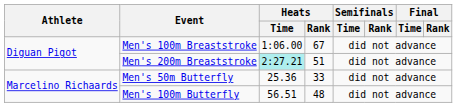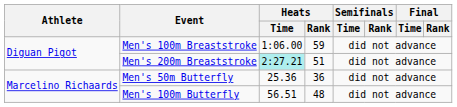 <table class=wikitable style="font-size:90%">
 <tr>
 <th rowspan="2">Athlete</th>
 <th rowspan="2">Event</th>
 <th colspan="2">Heats</th>
 <th colspan="2">Semifinals</th>
 <th colspan="2">Final</th>
 </tr>
 <tr>
 <th>Time</th>
 <th>Rank</th>
 <th>Time</th>
 <th>Rank</th>
 <th>Time</th>
 <th>Rank</th>
 </tr>
 <tr>
 <td rowspan="2"><a href='#'>Diguan Pigot</a></td>
 <td><a href='#'>Men's 100m Breaststroke</a></td>
 <td align=center>1:06.00</td>
-<td align=center>67</td>
+<td align=center>59</td>
 <td align=center colspan=4>did not advance</td>
 </tr>
 <tr>
 <td><a href='#'>Men's 200m Breaststroke</a></td>
 <td align=center style="background: paleturquoise;">2:27.21</td>
 <td align=center>51</td>
 <td align=center colspan=4>did not advance</td>
 </tr>
 <tr>
 <td rowspan="2"><a href='#'>Marcelino Richaards</a></td>
 <td><a href='#'>Men's 50m Butterfly</a></td>
 <td align=center>25.36</td>
-<td align=center>33</td>
+<td align=center>36</td>
 <td align=center colspan=4>did not advance</td>
 </tr>
 <tr>
 <td><a href='#'>Men's 100m Butterfly</a></td>
 <td align=center>56.51</td>
 <td align=center>48</td>
 <td align=center colspan=4>did not advance</td>
 </tr>
 </table>
